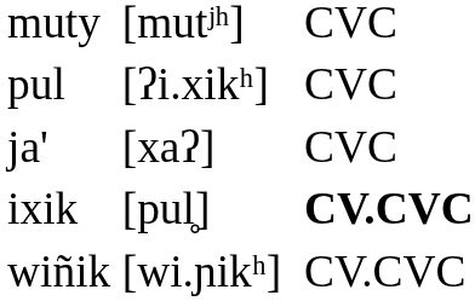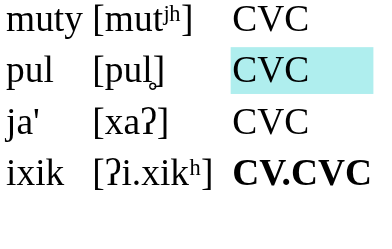 <table ->
 <tr>
 <td>muty</td>
 <td>[mutʲʰ]</td>
 <td></td>
 <td>CVC</td>
 </tr>
 <tr>
 <td>pul</td>
-<td>[ʔi.xikʰ]</td>
+<td>[pul̥]</td>
 <td></td>
-<td>CVC</td>
+<td style="background: paleturquoise;">CVC</td>
 </tr>
 <tr>
 <td>ja'</td>
 <td>[xaʔ]</td>
 <td></td>
 <td>CVC</td>
 </tr>
 <tr>
 <td>ixik</td>
-<td>[pul̥]</td>
+<td>[ʔi.xikʰ]</td>
 <td></td>
 <td><strong>CV.CVC</strong></td>
 </tr>
-<tr>
-<td>wiñik</td>
-<td>[wi.ɲikʰ]</td>
-<td></td>
-<td>CV.CVC</td>
-</tr>
 </table>
